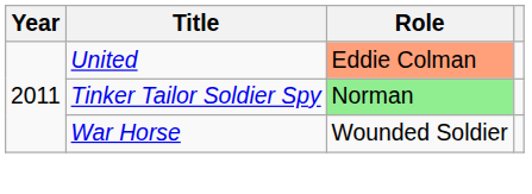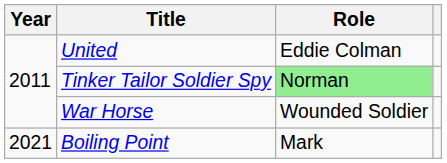 <table class="wikitable">
 <tr>
 <th>Year</th>
 <th>Title</th>
 <th>Role</th>
 <th></th>
 </tr>
 <tr>
 <td rowspan="3">2011</td>
 <td><em><a href='#'>United</a></em></td>
-<td style="background: lightsalmon;">Eddie Colman</td>
+<td>Eddie Colman</td>
 <td></td>
 </tr>
 <tr>
 <td><em><a href='#'>Tinker Tailor Soldier Spy</a></em></td>
 <td style="background: lightgreen;">Norman</td>
 <td></td>
 </tr>
 <tr>
 <td><em><a href='#'>War Horse</a></em></td>
 <td>Wounded Soldier</td>
 <td></td>
 </tr>
+<tr>
+<td>2021</td>
+<td><em><a href='#'>Boiling Point</a></em></td>
+<td>Mark</td>
+<td></td>
+</tr>
 </table>
